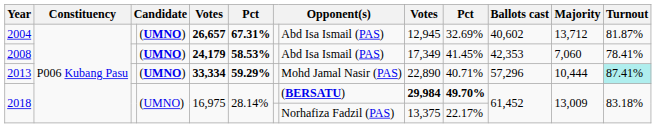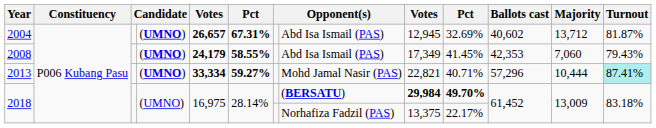 <table class="wikitable" style="margin:0.5em ; font-size:95%">
 <tr>
 <th>Year</th>
 <th>Constituency</th>
 <th colspan=2>Candidate</th>
 <th>Votes</th>
 <th>Pct</th>
 <th colspan=2>Opponent(s)</th>
 <th>Votes</th>
 <th>Pct</th>
 <th>Ballots cast</th>
 <th>Majority</th>
 <th>Turnout</th>
 </tr>
 <tr>
 <td><a href='#'>2004</a></td>
 <td rowspan=5>P006 <a href='#'>Kubang Pasu</a></td>
 <td></td>
 <td> (<a href='#'><strong>UMNO</strong></a>)</td>
 <td align="right"><strong>26,657</strong></td>
 <td><strong>67.31%</strong></td>
 <td></td>
 <td>Abd Isa Ismail (<a href='#'>PAS</a>)</td>
 <td align="right">12,945</td>
 <td>32.69%</td>
 <td>40,602</td>
 <td>13,712</td>
 <td>81.87%</td>
 </tr>
 <tr>
 <td><a href='#'>2008</a></td>
 <td></td>
 <td> (<a href='#'><strong>UMNO</strong></a>)</td>
 <td align="right"><strong>24,179</strong></td>
-<td><strong>58.53%</strong></td>
+<td><strong>58.55%</strong></td>
 <td></td>
 <td>Abd Isa Ismail (<a href='#'>PAS</a>)</td>
 <td align="right">17,349</td>
 <td>41.45%</td>
 <td>42,353</td>
 <td>7,060</td>
-<td>78.41%</td>
+<td>79.43%</td>
 </tr>
 <tr>
 <td><a href='#'>2013</a></td>
 <td></td>
 <td> (<a href='#'><strong>UMNO</strong></a>)</td>
 <td align="right"><strong>33,334</strong></td>
-<td><strong>59.29%</strong></td>
+<td><strong>59.27%</strong></td>
 <td></td>
 <td>Mohd Jamal Nasir (<a href='#'>PAS</a>)</td>
-<td align="right">22,890</td>
+<td align="right">22,821</td>
 <td>40.71%</td>
 <td>57,296</td>
 <td>10,444</td>
 <td style="background: paleturquoise;">87.41%</td>
 </tr>
 <tr>
 <td rowspan=2><a href='#'>2018</a></td>
 <td rowspan=2 ></td>
 <td rowspan=2> (<a href='#'>UMNO</a>)</td>
 <td rowspan=2 align="right">16,975</td>
 <td rowspan=2>28.14%</td>
 <td></td>
 <td> (<a href='#'><strong>BERSATU</strong></a>)</td>
 <td align="right"><strong>29,984</strong></td>
 <td><strong>49.70%</strong></td>
 <td rowspan=2>61,452</td>
 <td rowspan=2>13,009</td>
 <td rowspan=2>83.18%</td>
 </tr>
 <tr>
 <td></td>
 <td>Norhafiza Fadzil (<a href='#'>PAS</a>)</td>
 <td align="right">13,375</td>
 <td>22.17%</td>
 </tr>
 </table>
